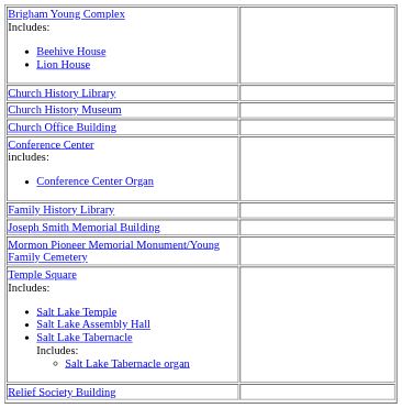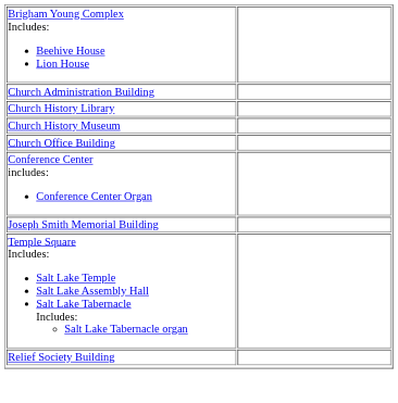 <table border="1" width="550">
 <tr>
 <td width="60%"><a href='#'>Brigham Young Complex</a><br>Includes:<br><ul><li><a href='#'>Beehive House</a></li><li><a href='#'>Lion House</a></li></ul></td>
 <td width="40%"></td>
+</tr>
+<tr>
+<td><a href='#'>Church Administration Building</a></td>
+<td></td>
 </tr>
 <tr>
 <td><a href='#'>Church History Library</a></td>
 <td></td>
 </tr>
 <tr>
 <td><a href='#'>Church History Museum</a></td>
 <td></td>
 </tr>
 <tr>
 <td><a href='#'>Church Office Building</a></td>
 <td></td>
 </tr>
 <tr>
 <td><a href='#'>Conference Center</a><br>includes:<br><ul><li><a href='#'>Conference Center Organ</a></li></ul></td>
 <td></td>
 </tr>
 <tr>
-<td><a href='#'>Family History Library</a></td>
-<td></td>
-</tr>
-<tr>
 <td><a href='#'>Joseph Smith Memorial Building</a></td>
-<td></td>
-</tr>
-<tr>
-<td><a href='#'>Mormon Pioneer Memorial Monument/Young Family Cemetery</a></td>
 <td></td>
 </tr>
 <tr>
 <td><a href='#'>Temple Square</a><br>Includes:<br><ul><li><a href='#'>Salt Lake Temple</a></li><li><a href='#'>Salt Lake Assembly Hall</a></li><li><a href='#'>Salt Lake Tabernacle</a><br>Includes:<ul><li><a href='#'>Salt Lake Tabernacle organ</a></li></ul></li></ul></td>
 <td></td>
 </tr>
 <tr>
 <td><a href='#'>Relief Society Building</a></td>
 <td></td>
 </tr>
 <tr>
 </tr>
 </table>
